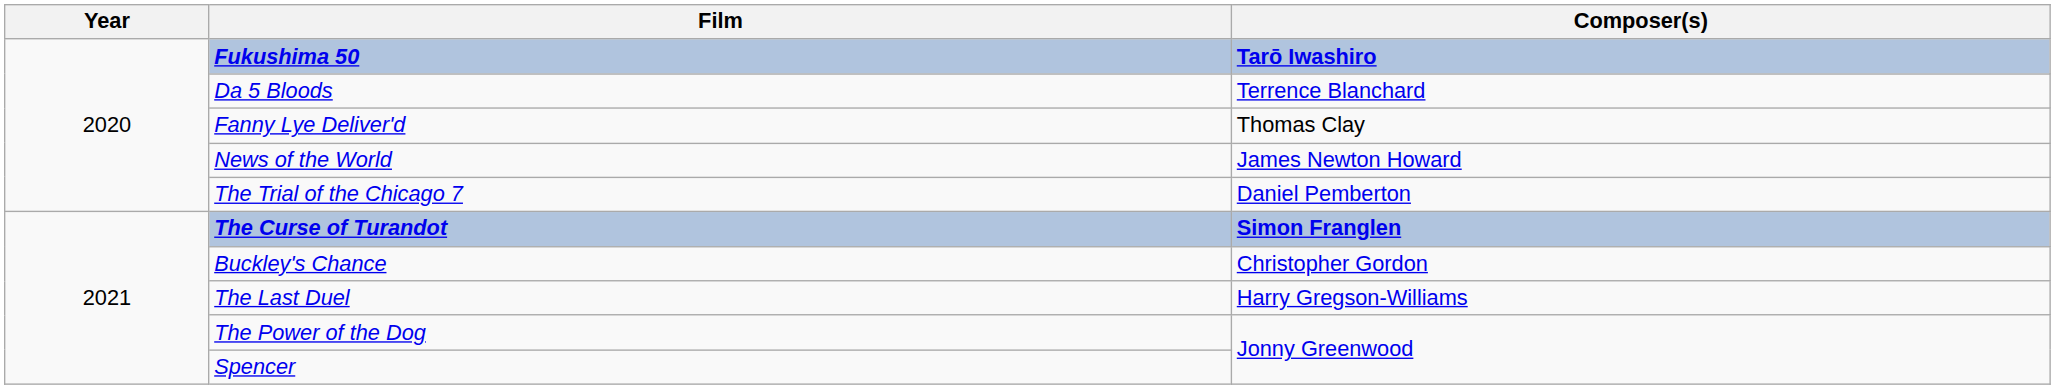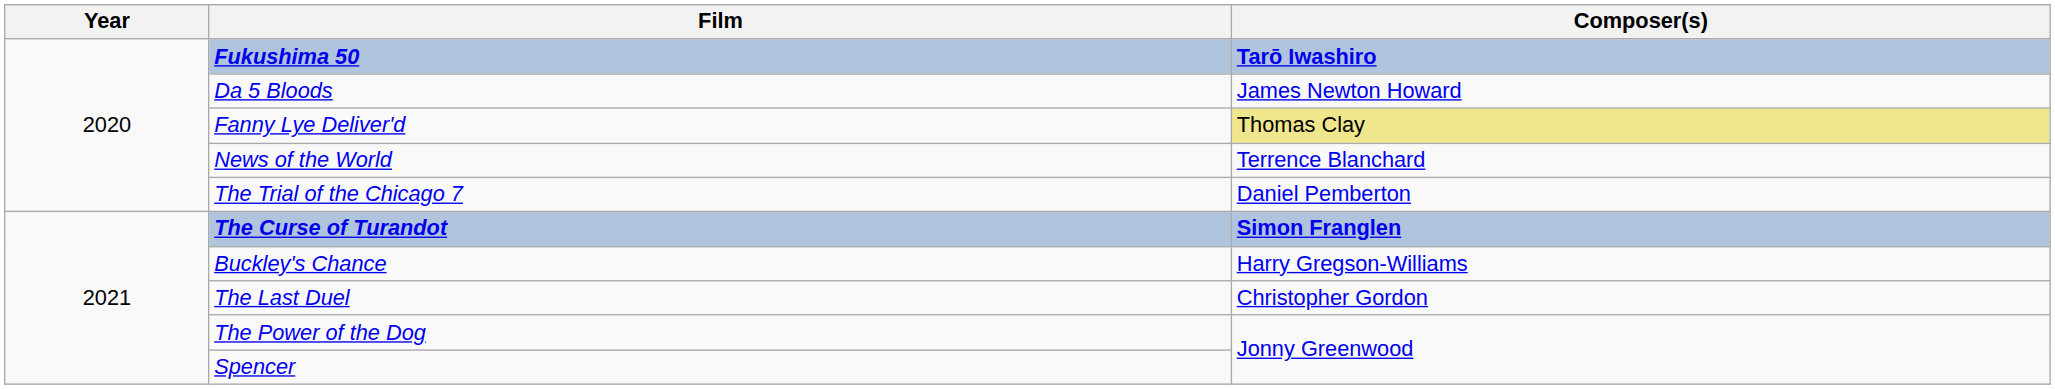 <table class="wikitable" width="95%" cellpadding="5">
 <tr>
 <th width="10%">Year</th>
 <th width="50%">Film</th>
 <th width="40%">Composer(s)</th>
 </tr>
 <tr>
 <td rowspan="5" style="text-align:center;">2020<br></td>
 <td style="background:#B0C4DE;"><strong><em><a href='#'>Fukushima 50</a></em></strong></td>
 <td style="background:#B0C4DE;"><strong><a href='#'>Tarō Iwashiro</a></strong></td>
 </tr>
 <tr>
 <td><em><a href='#'>Da 5 Bloods</a></em></td>
-<td><a href='#'>Terrence Blanchard</a></td>
+<td><a href='#'>James Newton Howard</a></td>
 </tr>
 <tr>
 <td><em><a href='#'>Fanny Lye Deliver'd</a></em></td>
-<td>Thomas Clay</td>
+<td style="background: khaki;">Thomas Clay</td>
 </tr>
 <tr>
 <td><em><a href='#'>News of the World</a></em></td>
-<td><a href='#'>James Newton Howard</a></td>
+<td><a href='#'>Terrence Blanchard</a></td>
 </tr>
 <tr>
 <td><em><a href='#'>The Trial of the Chicago 7</a></em></td>
 <td><a href='#'>Daniel Pemberton</a></td>
 </tr>
 <tr>
 <td rowspan="5" style="text-align:center;">2021<br></td>
 <td style="background:#B0C4DE;"><strong><em><a href='#'>The Curse of Turandot</a></em></strong></td>
 <td style="background:#B0C4DE;"><strong><a href='#'>Simon Franglen</a></strong></td>
 </tr>
 <tr>
 <td><em><a href='#'>Buckley's Chance</a></em></td>
-<td><a href='#'>Christopher Gordon</a></td>
+<td><a href='#'>Harry Gregson-Williams</a></td>
 </tr>
 <tr>
 <td><em><a href='#'>The Last Duel</a></em></td>
-<td><a href='#'>Harry Gregson-Williams</a></td>
+<td><a href='#'>Christopher Gordon</a></td>
 </tr>
 <tr>
 <td><em><a href='#'>The Power of the Dog</a></em></td>
 <td rowspan="2"><a href='#'>Jonny Greenwood</a></td>
 </tr>
 <tr>
 <td><em><a href='#'>Spencer</a></em></td>
 </tr>
 </table>
